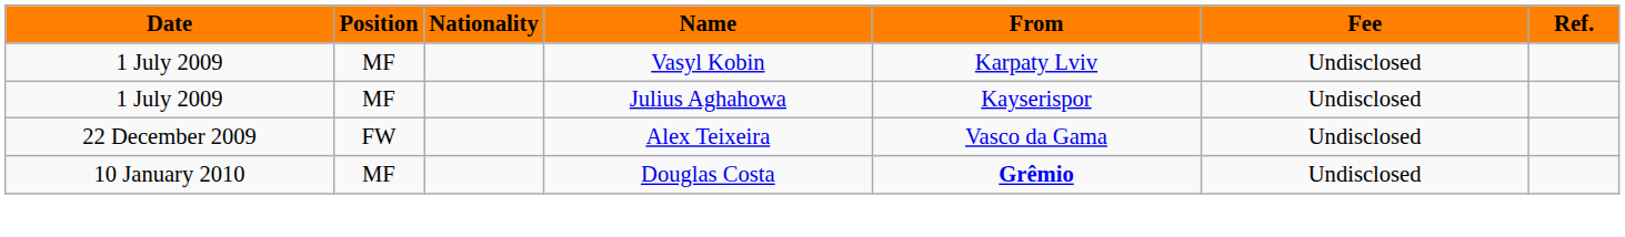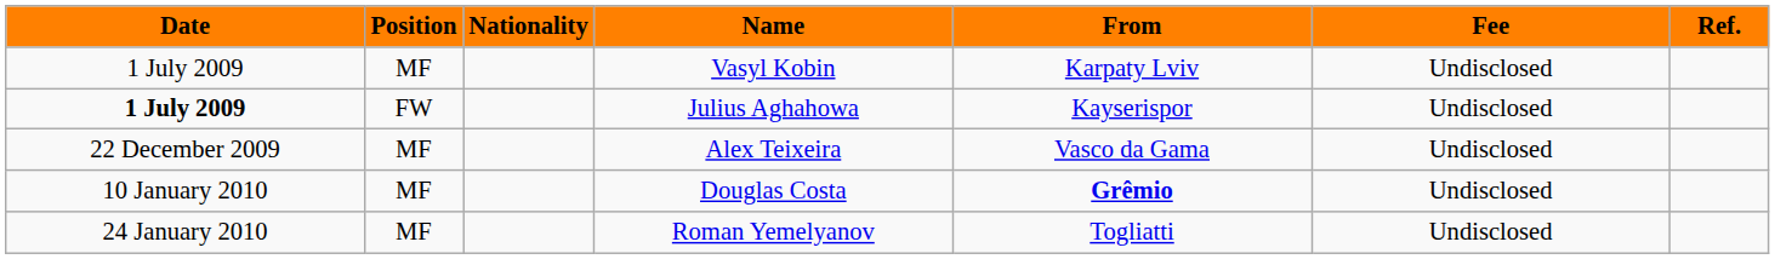 <table class="wikitable" style="text-align:center; font-size:90%; ">
 <tr>
 <th style="background:#FF8000; color:black; width:200px;">Date</th>
 <th style="background:#FF8000; color:black; width:50px;">Position</th>
 <th style="background:#FF8000; color:black; width:50px;">Nationality</th>
 <th style="background:#FF8000; color:black; width:200px;">Name</th>
 <th style="background:#FF8000; color:black; width:200px;">From</th>
 <th style="background:#FF8000; color:black; width:200px;">Fee</th>
 <th style="background:#FF8000; color:black; width:50px;">Ref.</th>
 </tr>
 <tr>
 <td>1 July 2009</td>
 <td>MF</td>
 <td></td>
 <td><a href='#'>Vasyl Kobin</a></td>
 <td><a href='#'>Karpaty Lviv</a></td>
 <td>Undisclosed</td>
 <td></td>
 </tr>
 <tr>
-<td>1 July 2009</td>
-<td>MF</td>
+<td><strong>1 July 2009</strong></td>
+<td>FW</td>
 <td></td>
 <td><a href='#'>Julius Aghahowa</a></td>
 <td><a href='#'>Kayserispor</a></td>
 <td>Undisclosed</td>
 <td></td>
 </tr>
 <tr>
 <td>22 December 2009</td>
-<td>FW</td>
+<td>MF</td>
 <td></td>
 <td><a href='#'>Alex Teixeira</a></td>
 <td><a href='#'>Vasco da Gama</a></td>
 <td>Undisclosed</td>
 <td></td>
 </tr>
 <tr>
 <td>10 January 2010</td>
 <td>MF</td>
 <td></td>
 <td><a href='#'>Douglas Costa</a></td>
 <td><strong><a href='#'>Grêmio</a></strong></td>
 <td>Undisclosed</td>
 <td></td>
 </tr>
+<tr>
+<td>24 January 2010</td>
+<td>MF</td>
+<td></td>
+<td><a href='#'>Roman Yemelyanov</a></td>
+<td><a href='#'>Togliatti</a></td>
+<td>Undisclosed</td>
+<td></td>
+</tr>
 </table>
